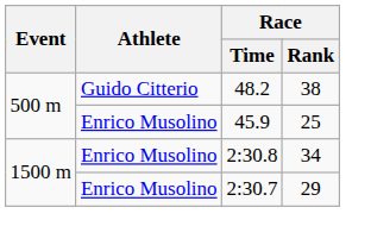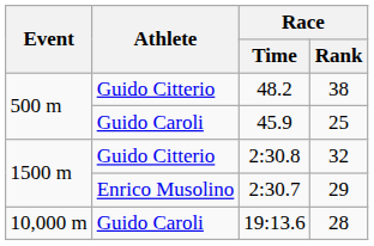 <table class="wikitable" border="1" style="font-size:90%">
 <tr>
 <th rowspan=2>Event</th>
 <th rowspan=2>Athlete</th>
 <th colspan=2>Race</th>
 </tr>
 <tr>
 <th>Time</th>
 <th>Rank</th>
 </tr>
 <tr>
 <td rowspan=2>500 m</td>
 <td><a href='#'>Guido Citterio</a></td>
 <td align=center>48.2</td>
 <td align=center>38</td>
 </tr>
 <tr>
-<td><a href='#'>Enrico Musolino</a></td>
+<td><a href='#'>Guido Caroli</a></td>
 <td align=center>45.9</td>
 <td align=center>25</td>
 </tr>
 <tr>
 <td rowspan=2>1500 m</td>
-<td><a href='#'>Enrico Musolino</a></td>
+<td><a href='#'>Guido Citterio</a></td>
 <td align=center>2:30.8</td>
-<td align=center>34</td>
+<td align=center>32</td>
 </tr>
 <tr>
 <td><a href='#'>Enrico Musolino</a></td>
 <td align=center>2:30.7</td>
 <td align=center>29</td>
 </tr>
+<tr>
+<td>10,000 m</td>
+<td><a href='#'>Guido Caroli</a></td>
+<td align=center>19:13.6</td>
+<td align=center>28</td>
+</tr>
 </table>
